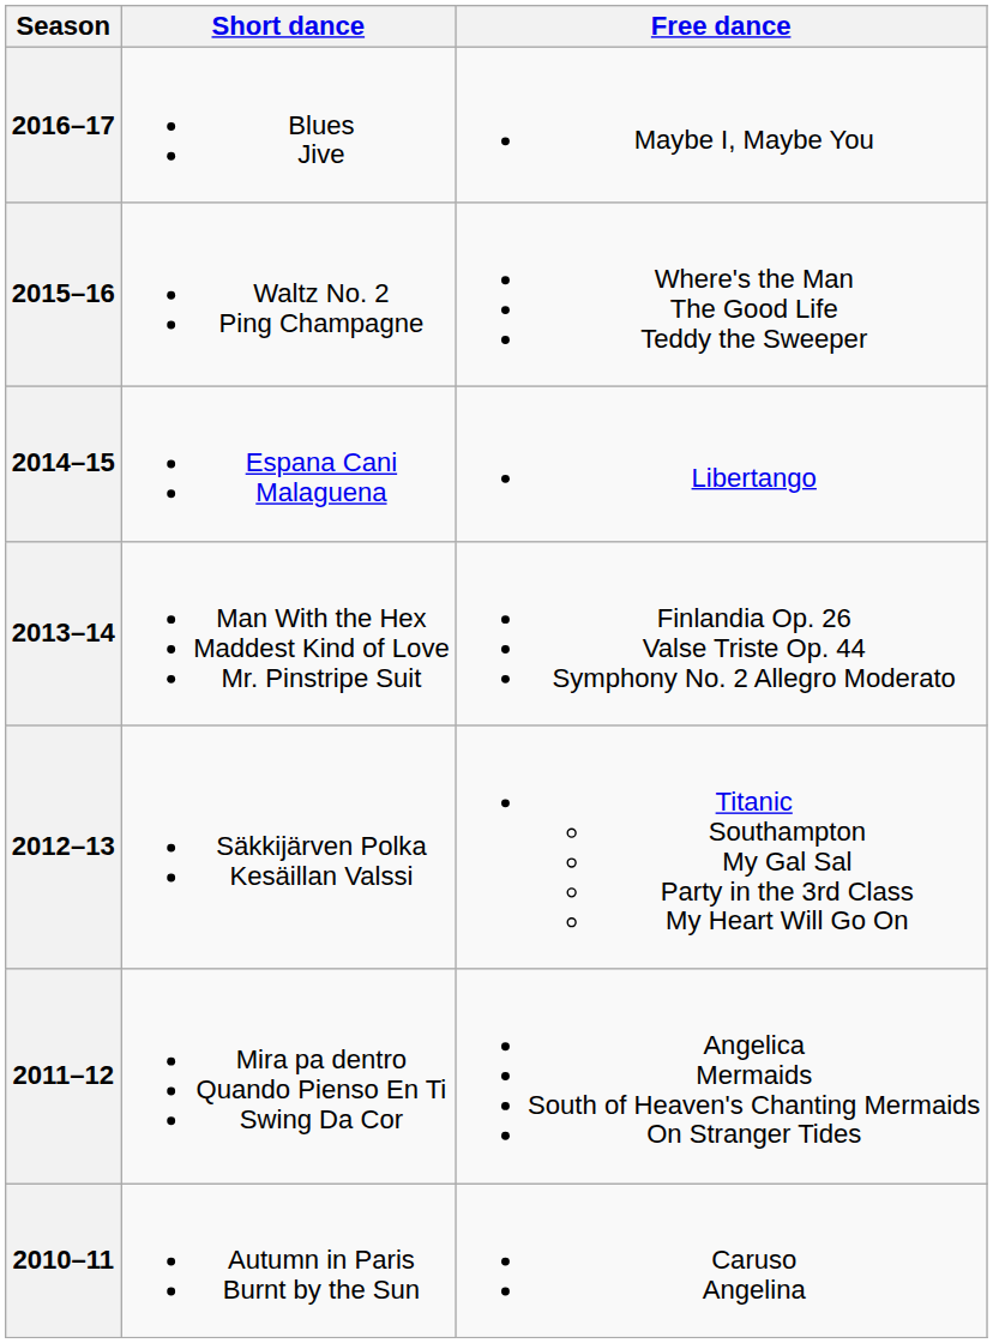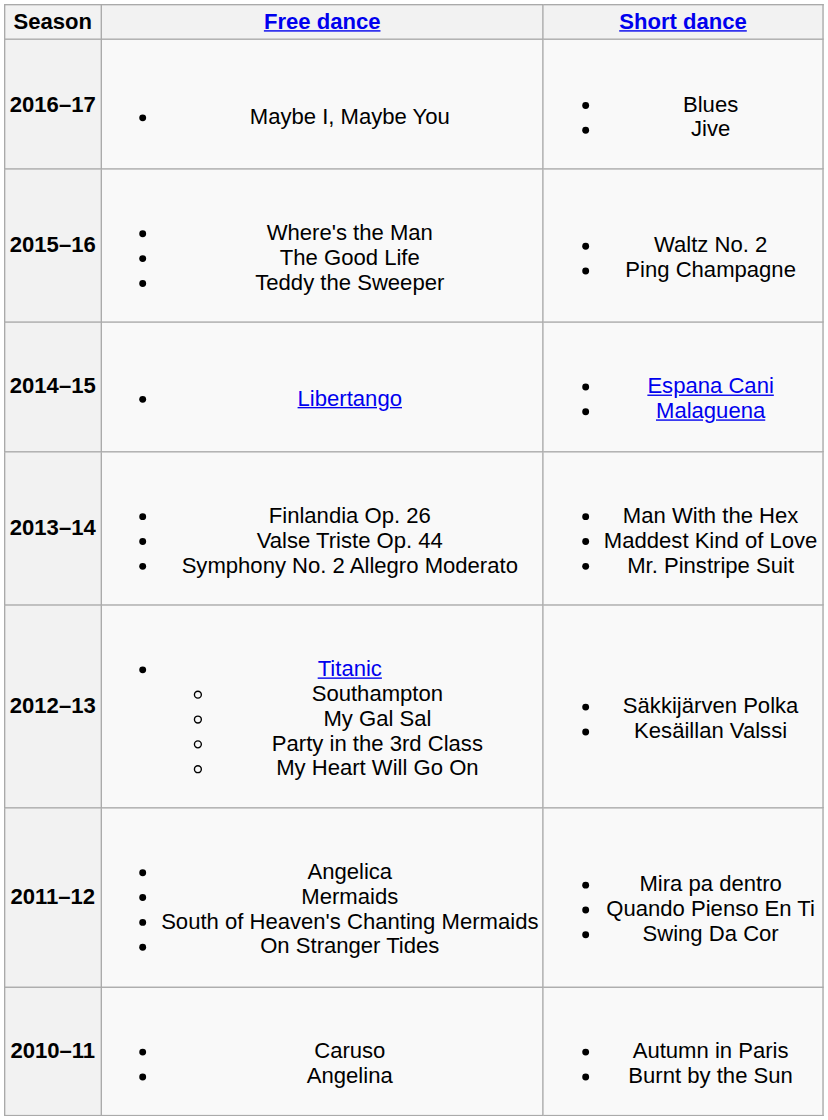 <table class=wikitable style=text-align:center>
 <tr>
 <th>Season</th>
+<th><a href='#'>Free dance</a></th>
 <th><a href='#'>Short dance</a></th>
-<th><a href='#'>Free dance</a></th>
 </tr>
 <tr>
 <th>2016–17 <br> </th>
+<td><br><ul><li>Maybe I, Maybe You <br></li></ul></td>
 <td><br><ul><li>Blues</li><li>Jive</li></ul></td>
-<td><br><ul><li>Maybe I, Maybe You <br></li></ul></td>
 </tr>
 <tr>
 <th>2015–16 <br> </th>
+<td><br><ul><li>Where's the Man <br></li><li>The Good Life <br></li><li>Teddy the Sweeper <br></li></ul></td>
 <td><br><ul><li>Waltz No. 2 <br></li><li>Ping Champagne <br></li></ul></td>
-<td><br><ul><li>Where's the Man <br></li><li>The Good Life <br></li><li>Teddy the Sweeper <br></li></ul></td>
 </tr>
 <tr>
 <th>2014–15 <br> </th>
+<td><br><ul><li><a href='#'>Libertango</a> <br></li></ul></td>
 <td><br><ul><li><a href='#'>Espana Cani</a> <br></li><li><a href='#'>Malaguena</a> <br></li></ul></td>
-<td><br><ul><li><a href='#'>Libertango</a> <br></li></ul></td>
 </tr>
 <tr>
 <th>2013–14 <br> </th>
+<td><br><ul><li>Finlandia Op. 26 <br></li><li>Valse Triste Op. 44 <br></li><li>Symphony No. 2 Allegro Moderato <br></li></ul></td>
 <td><br><ul><li>Man With the Hex</li><li>Maddest Kind of Love</li><li>Mr. Pinstripe Suit</li></ul></td>
-<td><br><ul><li>Finlandia Op. 26 <br></li><li>Valse Triste Op. 44 <br></li><li>Symphony No. 2 Allegro Moderato <br></li></ul></td>
 </tr>
 <tr>
 <th>2012–13 <br> </th>
+<td><br><ul><li><a href='#'>Titanic</a> <br><ul><li>Southampton</li><li>My Gal Sal</li><li>Party in the 3rd Class</li><li>My Heart Will Go On</li></ul></li></ul></td>
 <td><br><ul><li>Säkkijärven Polka</li><li>Kesäillan Valssi</li></ul></td>
-<td><br><ul><li><a href='#'>Titanic</a> <br><ul><li>Southampton</li><li>My Gal Sal</li><li>Party in the 3rd Class</li><li>My Heart Will Go On</li></ul></li></ul></td>
 </tr>
 <tr>
 <th>2011–12 <br> </th>
+<td><br><ul><li>Angelica <br></li><li>Mermaids <br></li><li>South of Heaven's Chanting Mermaids <br></li><li>On Stranger Tides <br></li></ul></td>
 <td><br><ul><li>Mira pa dentro <br></li><li>Quando Pienso En Ti <br></li><li>Swing Da Cor <br></li></ul></td>
-<td><br><ul><li>Angelica <br></li><li>Mermaids <br></li><li>South of Heaven's Chanting Mermaids <br></li><li>On Stranger Tides <br></li></ul></td>
 </tr>
 <tr>
 <th>2010–11 <br> </th>
+<td><br><ul><li>Caruso <br></li><li>Angelina <br></li></ul></td>
 <td><br><ul><li>Autumn in Paris</li><li>Burnt by the Sun <br></li></ul></td>
-<td><br><ul><li>Caruso <br></li><li>Angelina <br></li></ul></td>
 </tr>
 </table>
